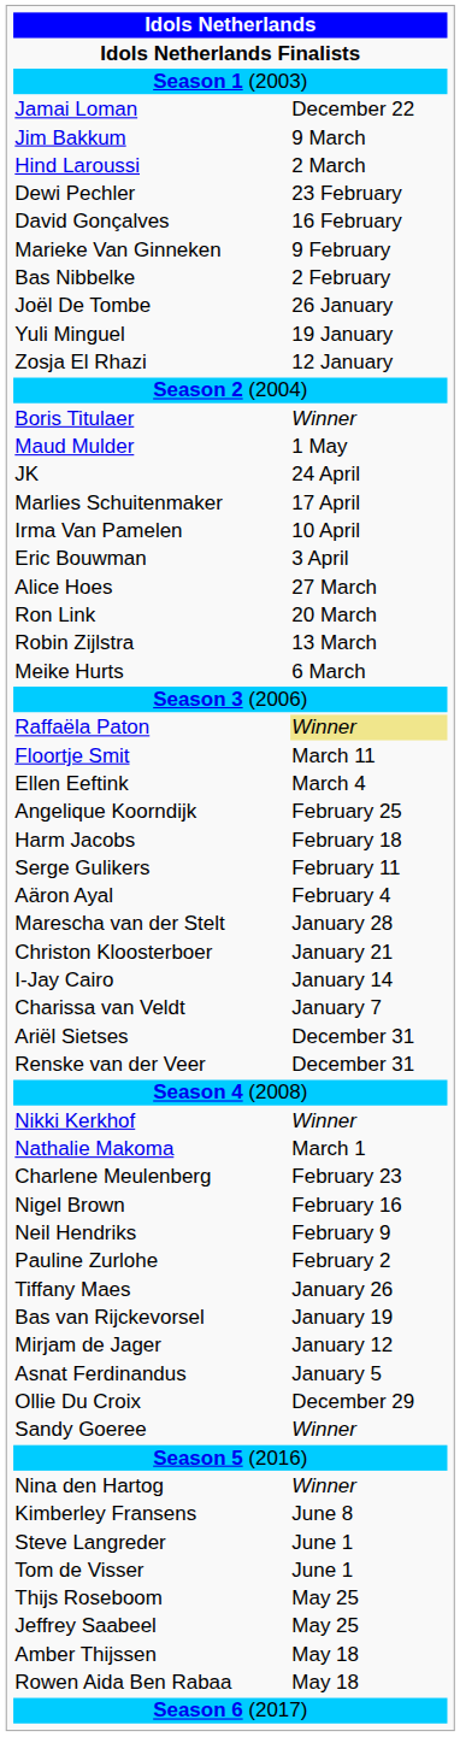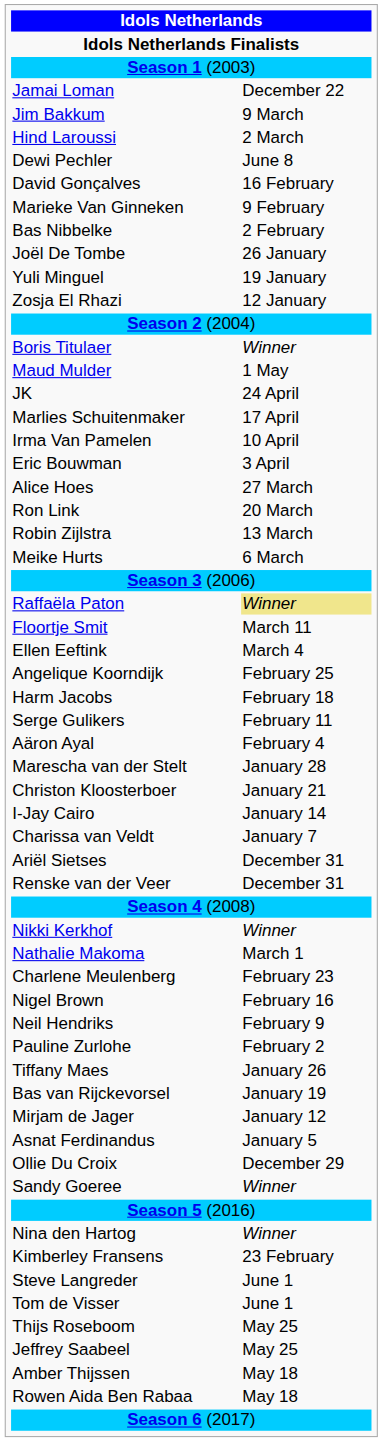 <table class="infobox" style="width:22em">
 <tr>
 <th colspan=2 style="background:#0000FF; color:white; text-align:center;">Idols Netherlands</th>
 </tr>
 <tr>
 <td colspan=2 style="text-align:center;"><strong>Idols Netherlands Finalists</strong><br></td>
 </tr>
 <tr>
 <td colspan=2 style="background:#00CCFF; text-align:center;"><strong><a href='#'>Season 1</a></strong> (2003)</td>
 </tr>
 <tr>
 <td><a href='#'>Jamai Loman</a></td>
 <td>December 22</td>
 </tr>
 <tr>
 <td><a href='#'>Jim Bakkum</a></td>
 <td>9 March</td>
 </tr>
 <tr>
 <td><a href='#'>Hind Laroussi</a></td>
 <td>2 March</td>
 </tr>
 <tr>
 <td>Dewi Pechler</td>
-<td>23 February</td>
+<td>June 8</td>
 </tr>
 <tr>
 <td>David Gonçalves</td>
 <td>16 February</td>
 </tr>
 <tr>
 <td>Marieke Van Ginneken</td>
 <td>9 February</td>
 </tr>
 <tr>
 <td>Bas Nibbelke</td>
 <td>2 February</td>
 </tr>
 <tr>
 <td>Joël De Tombe</td>
 <td>26 January</td>
 </tr>
 <tr>
 <td>Yuli Minguel</td>
 <td>19 January</td>
 </tr>
 <tr>
 <td>Zosja El Rhazi</td>
 <td>12 January</td>
 </tr>
 <tr>
 <td colspan=2 style="background:#00CCFF; text-align:center;"><strong><a href='#'>Season 2</a></strong> (2004)</td>
 </tr>
 <tr>
 <td><a href='#'>Boris Titulaer</a></td>
 <td><em>Winner</em></td>
 </tr>
 <tr>
 <td><a href='#'>Maud Mulder</a></td>
 <td>1 May</td>
 </tr>
 <tr>
 <td>JK</td>
 <td>24 April</td>
 </tr>
 <tr>
 <td>Marlies Schuitenmaker</td>
 <td>17 April</td>
 </tr>
 <tr>
 <td>Irma Van Pamelen</td>
 <td>10 April</td>
 </tr>
 <tr>
 <td>Eric Bouwman</td>
 <td>3 April</td>
 </tr>
 <tr>
 <td>Alice Hoes</td>
 <td>27 March</td>
 </tr>
 <tr>
 <td>Ron Link</td>
 <td>20 March</td>
 </tr>
 <tr>
 <td>Robin Zijlstra</td>
 <td>13 March</td>
 </tr>
 <tr>
 <td>Meike Hurts</td>
 <td>6 March</td>
 </tr>
 <tr>
 <td colspan=2 style="background:#00CCFF; text-align:center;"><strong><a href='#'>Season 3</a></strong> (2006)</td>
 </tr>
 <tr>
 <td><a href='#'>Raffaëla Paton</a></td>
 <td style="background: khaki;"><em>Winner</em></td>
 </tr>
 <tr>
 <td><a href='#'>Floortje Smit</a></td>
 <td>March 11</td>
 </tr>
 <tr>
 <td>Ellen Eeftink</td>
 <td>March 4</td>
 </tr>
 <tr>
 <td>Angelique Koorndijk</td>
 <td>February 25</td>
 </tr>
 <tr>
 <td>Harm Jacobs</td>
 <td>February 18</td>
 </tr>
 <tr>
 <td>Serge Gulikers</td>
 <td>February 11</td>
 </tr>
 <tr>
 <td>Aäron Ayal</td>
 <td>February 4</td>
 </tr>
 <tr>
 <td>Marescha van der Stelt</td>
 <td>January 28</td>
 </tr>
 <tr>
 <td>Christon Kloosterboer</td>
 <td>January 21</td>
 </tr>
 <tr>
 <td>I-Jay Cairo</td>
 <td>January 14</td>
 </tr>
 <tr>
 <td>Charissa van Veldt</td>
 <td>January 7</td>
 </tr>
 <tr>
 <td>Ariël Sietses</td>
 <td>December 31</td>
 </tr>
 <tr>
 <td>Renske van der Veer</td>
 <td>December 31</td>
 </tr>
 <tr>
 <td colspan=2 style="background:#00CCFF; text-align:center;"><strong><a href='#'>Season 4</a></strong> (2008)</td>
 </tr>
 <tr>
 <td><a href='#'>Nikki Kerkhof</a></td>
 <td><em>Winner</em></td>
 </tr>
 <tr>
 <td><a href='#'>Nathalie Makoma</a></td>
 <td>March 1</td>
 </tr>
 <tr>
 <td>Charlene Meulenberg</td>
 <td>February 23</td>
 </tr>
 <tr>
 <td>Nigel Brown</td>
 <td>February 16</td>
 </tr>
 <tr>
 <td>Neil Hendriks</td>
 <td>February 9</td>
 </tr>
 <tr>
 <td>Pauline Zurlohe</td>
 <td>February 2</td>
 </tr>
 <tr>
 <td>Tiffany Maes</td>
 <td>January 26</td>
 </tr>
 <tr>
 <td>Bas van Rijckevorsel</td>
 <td>January 19</td>
 </tr>
 <tr>
 <td>Mirjam de Jager</td>
 <td>January 12</td>
 </tr>
 <tr>
 <td>Asnat Ferdinandus</td>
 <td>January 5</td>
 </tr>
 <tr>
 <td>Ollie Du Croix</td>
 <td>December 29</td>
 </tr>
 <tr>
 <td>Sandy Goeree</td>
 <td><em>Winner</em></td>
 </tr>
 <tr>
 <td colspan=2 style="background:#00CCFF; text-align:center;"><strong><a href='#'>Season 5</a></strong> (2016)</td>
 </tr>
 <tr>
 <td>Nina den Hartog</td>
 <td><em>Winner</em></td>
 </tr>
 <tr>
 <td>Kimberley Fransens</td>
-<td>June 8</td>
+<td>23 February</td>
 </tr>
 <tr>
 <td>Steve Langreder</td>
 <td>June 1</td>
 </tr>
 <tr>
 <td>Tom de Visser</td>
 <td>June 1</td>
 </tr>
 <tr>
 <td>Thijs Roseboom</td>
 <td>May 25</td>
 </tr>
 <tr>
 <td>Jeffrey Saabeel</td>
 <td>May 25</td>
 </tr>
 <tr>
 <td>Amber Thijssen</td>
 <td>May 18</td>
 </tr>
 <tr>
 <td>Rowen Aida Ben Rabaa</td>
 <td>May 18</td>
 </tr>
 <tr>
 <td colspan=2 style="background:#00CCFF; text-align:center;"><strong><a href='#'>Season 6</a></strong> (2017)</td>
 </tr>
 </table>
